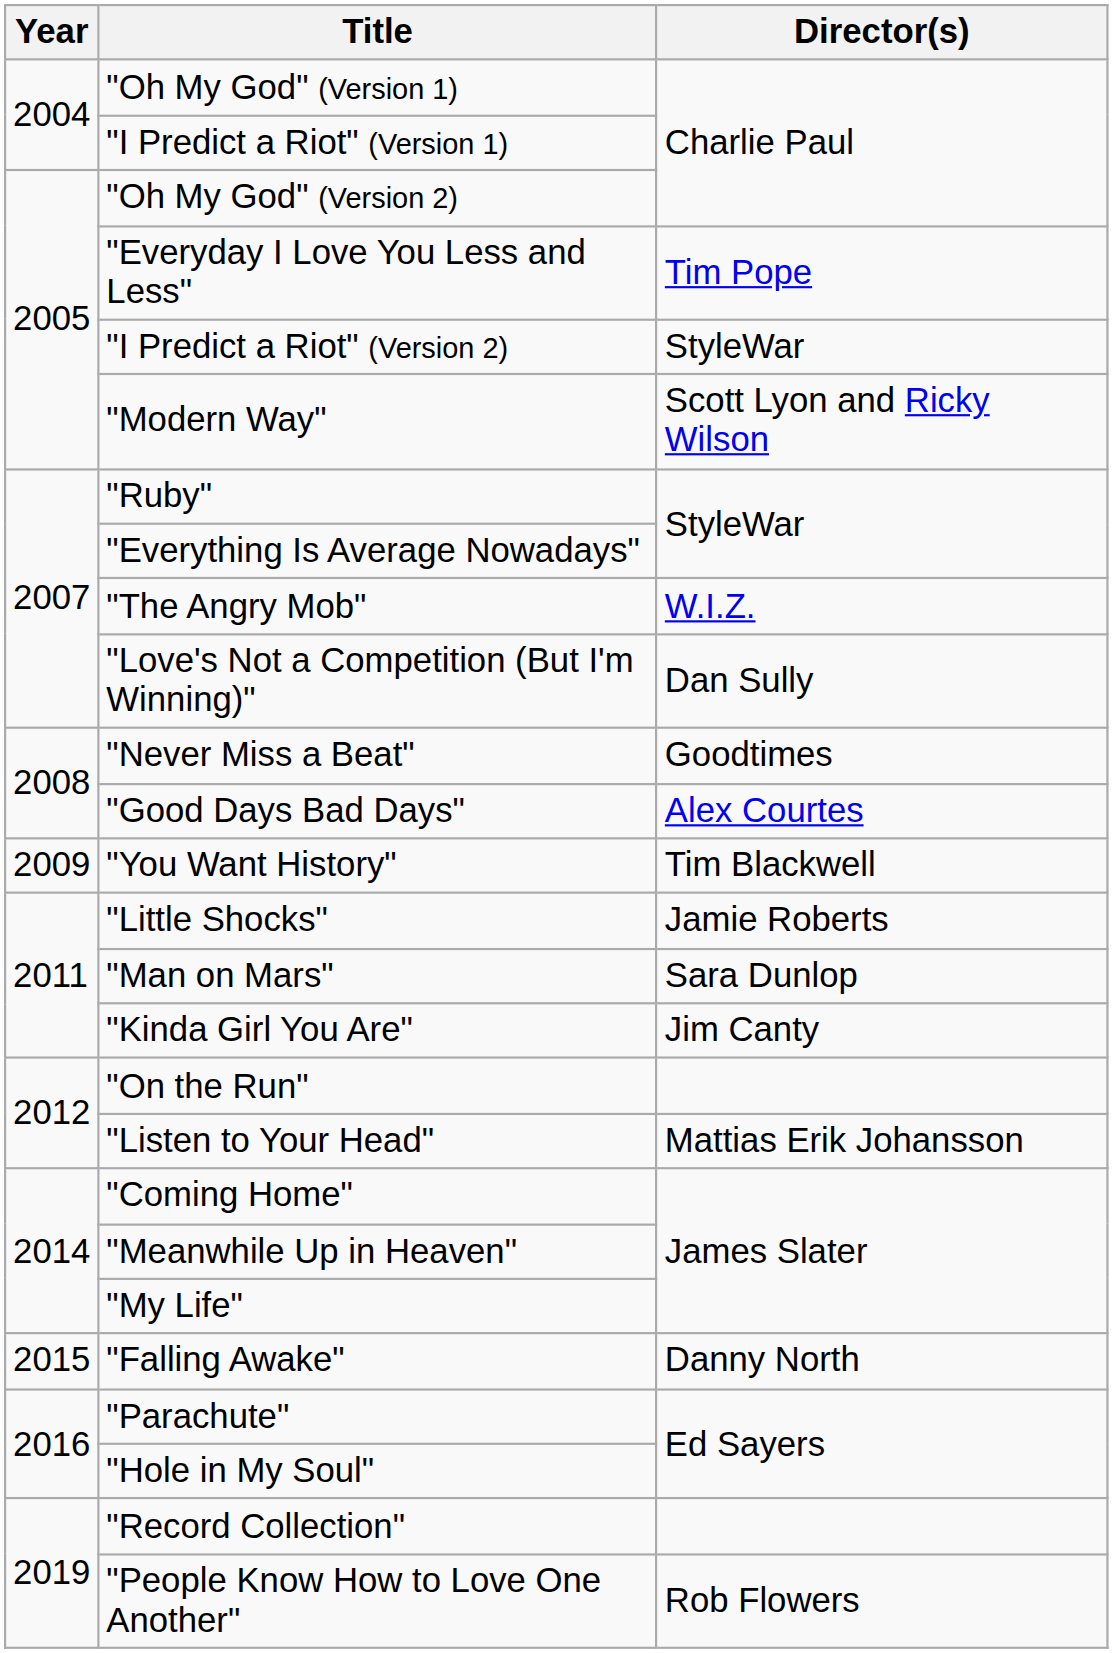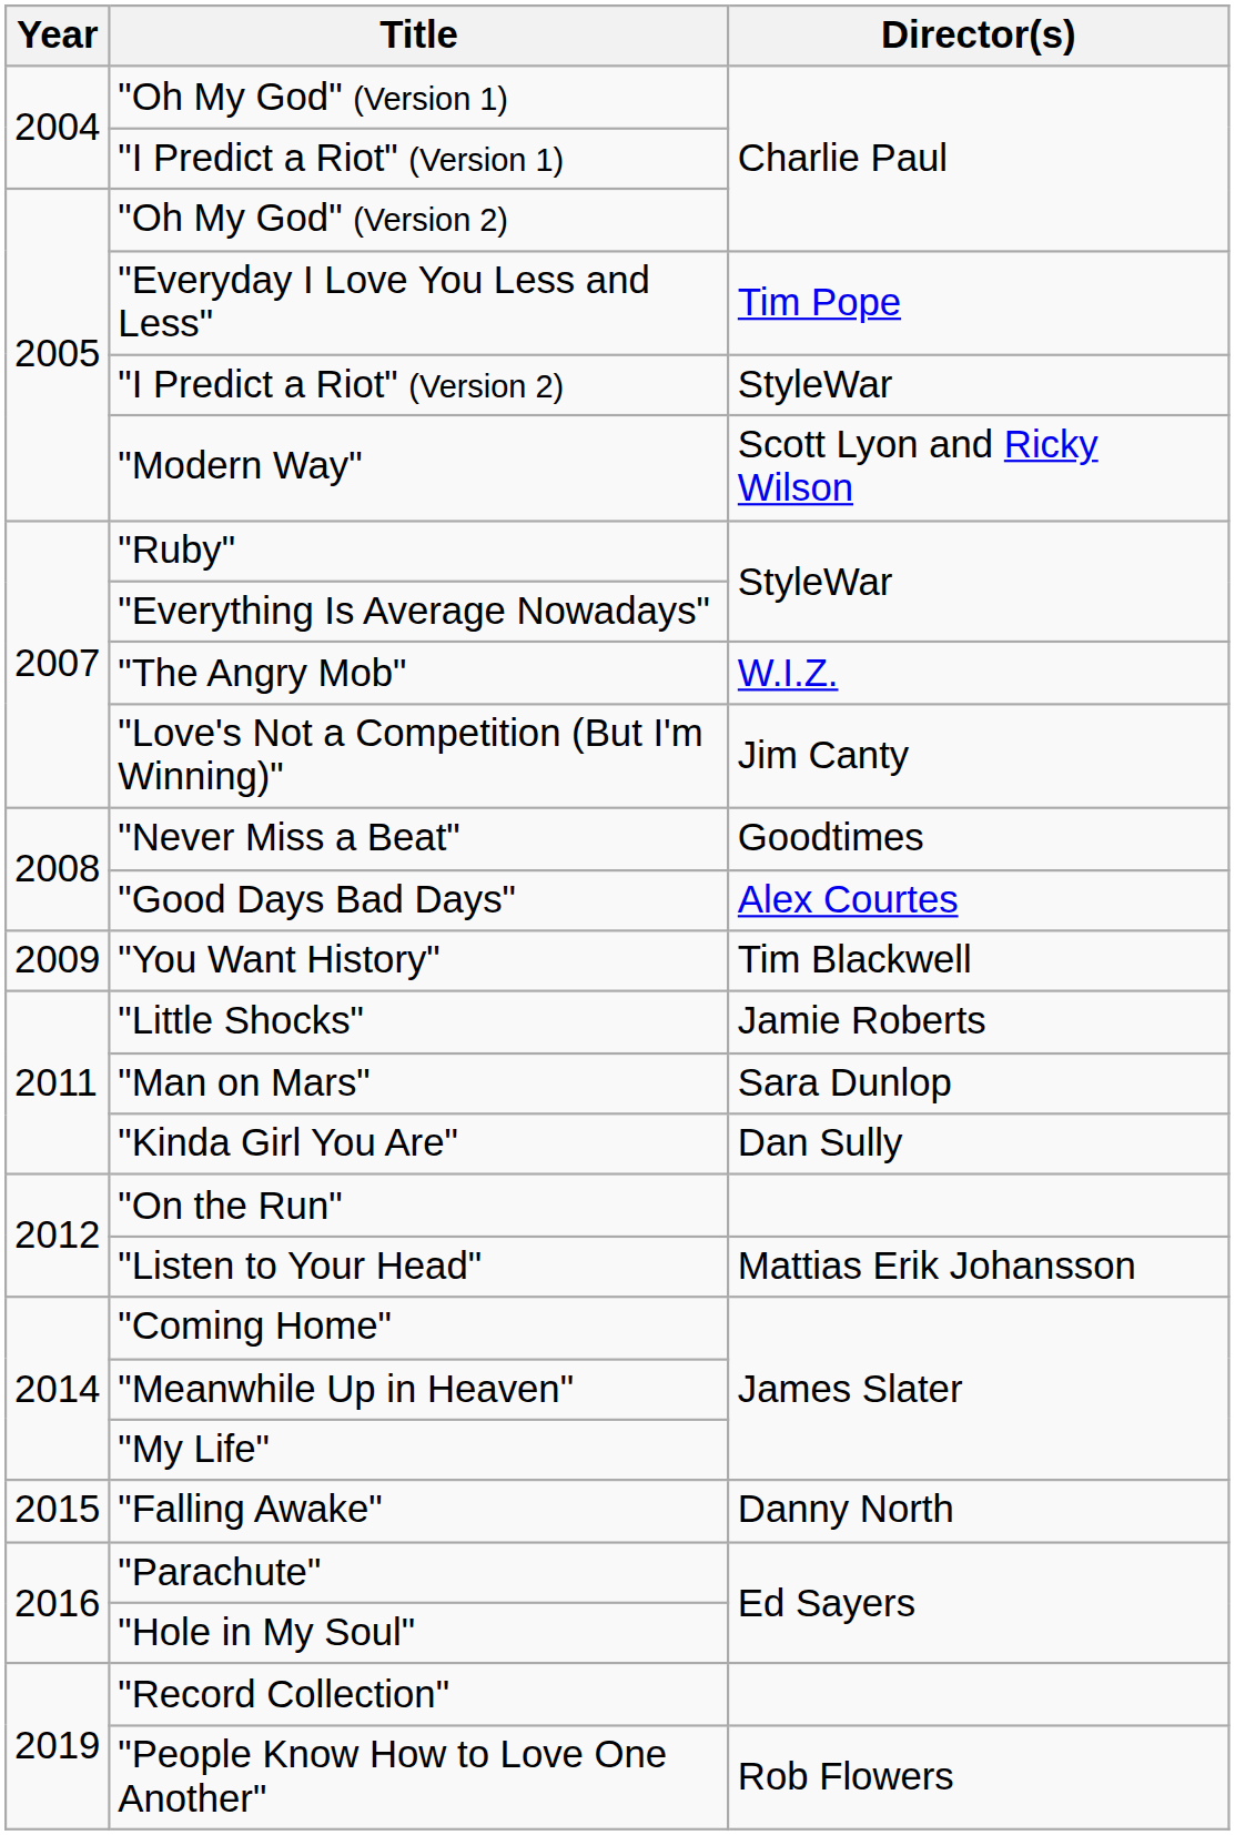 <table class="wikitable">
 <tr>
 <th>Year</th>
 <th style="width:250px;">Title</th>
 <th style="width:200px;">Director(s)</th>
 </tr>
 <tr>
 <td rowspan="2">2004</td>
 <td>"Oh My God" <small>(Version 1)</small></td>
 <td rowspan="3">Charlie Paul</td>
 </tr>
 <tr>
 <td>"I Predict a Riot" <small>(Version 1)</small></td>
 </tr>
 <tr>
 <td rowspan="4">2005</td>
 <td>"Oh My God" <small>(Version 2)</small></td>
 </tr>
 <tr>
 <td>"Everyday I Love You Less and Less"</td>
 <td><a href='#'>Tim Pope</a></td>
 </tr>
 <tr>
 <td>"I Predict a Riot" <small>(Version 2)</small></td>
 <td>StyleWar</td>
 </tr>
 <tr>
 <td>"Modern Way"</td>
 <td>Scott Lyon and <a href='#'>Ricky Wilson</a></td>
 </tr>
 <tr>
 <td rowspan="4">2007</td>
 <td>"Ruby"</td>
 <td rowspan="2">StyleWar</td>
 </tr>
 <tr>
 <td>"Everything Is Average Nowadays"</td>
 </tr>
 <tr>
 <td>"The Angry Mob"</td>
 <td><a href='#'>W.I.Z.</a></td>
 </tr>
 <tr>
 <td>"Love's Not a Competition (But I'm Winning)"</td>
-<td>Dan Sully</td>
+<td>Jim Canty</td>
 </tr>
 <tr>
 <td rowspan="2">2008</td>
 <td>"Never Miss a Beat"</td>
 <td>Goodtimes</td>
 </tr>
 <tr>
 <td>"Good Days Bad Days"</td>
 <td><a href='#'>Alex Courtes</a></td>
 </tr>
 <tr>
 <td>2009</td>
 <td>"You Want History"</td>
 <td>Tim Blackwell</td>
 </tr>
 <tr>
 <td rowspan="3">2011</td>
 <td>"Little Shocks"</td>
 <td>Jamie Roberts</td>
 </tr>
 <tr>
 <td>"Man on Mars"</td>
 <td>Sara Dunlop</td>
 </tr>
 <tr>
 <td>"Kinda Girl You Are"</td>
-<td>Jim Canty</td>
+<td>Dan Sully</td>
 </tr>
 <tr>
 <td rowspan="2">2012</td>
 <td>"On the Run"</td>
 <td></td>
 </tr>
 <tr>
 <td>"Listen to Your Head"</td>
 <td>Mattias Erik Johansson</td>
 </tr>
 <tr>
 <td rowspan="3">2014</td>
 <td>"Coming Home"</td>
 <td rowspan="3">James Slater</td>
 </tr>
 <tr>
 <td>"Meanwhile Up in Heaven"</td>
 </tr>
 <tr>
 <td>"My Life"</td>
 </tr>
 <tr>
 <td>2015</td>
 <td>"Falling Awake"</td>
 <td>Danny North</td>
 </tr>
 <tr>
 <td rowspan="2">2016</td>
 <td>"Parachute"</td>
 <td rowspan="2">Ed Sayers</td>
 </tr>
 <tr>
 <td>"Hole in My Soul"</td>
 </tr>
 <tr>
 <td rowspan="2">2019</td>
 <td>"Record Collection"</td>
 <td></td>
 </tr>
 <tr>
 <td>"People Know How to Love One Another"</td>
 <td>Rob Flowers</td>
 </tr>
 </table>
